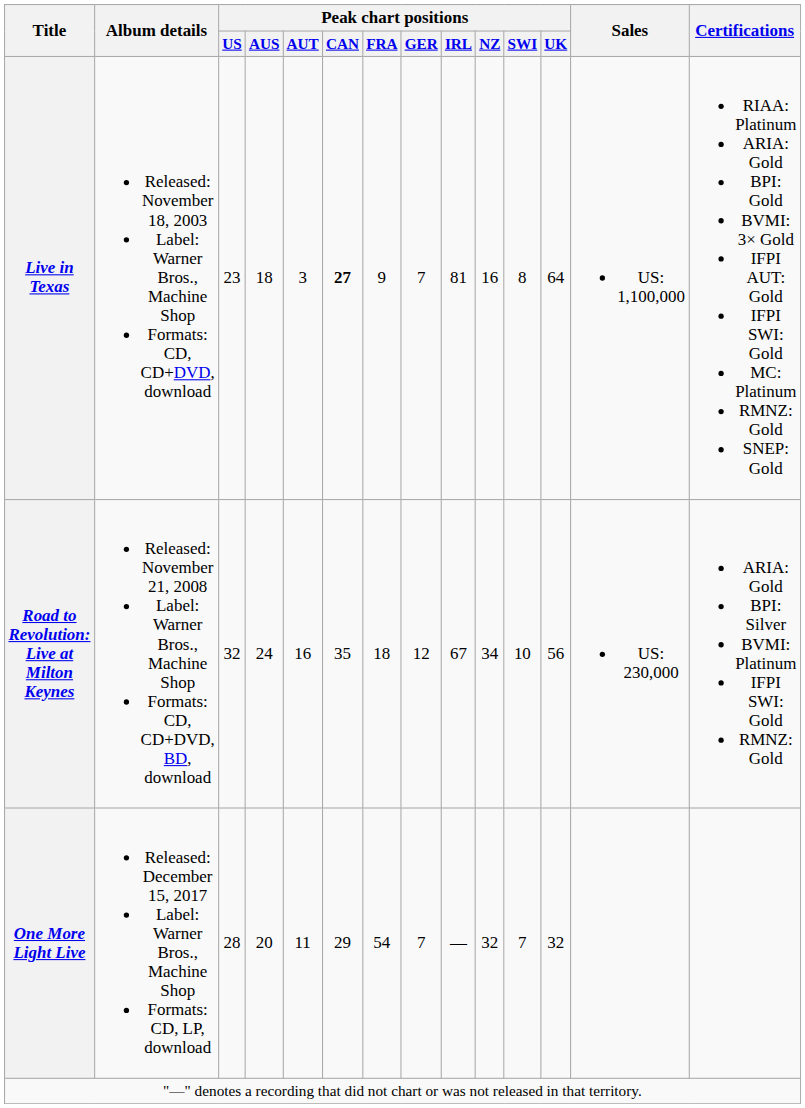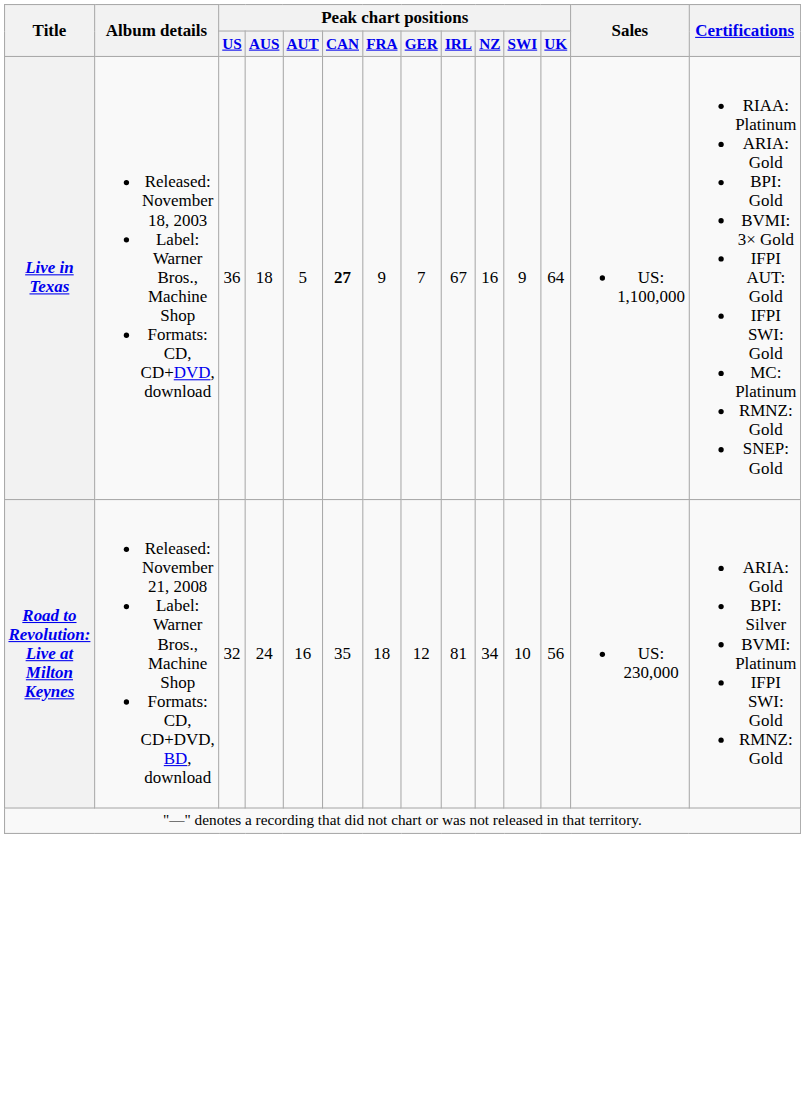 <table class="wikitable plainrowheaders" style="text-align:center;">
 <tr>
 <th scope="col" rowspan="2" style="width:10em;">Title</th>
 <th scope="col" rowspan="2" style="width:18em;">Album details</th>
 <th scope="col" colspan="10">Peak chart positions</th>
 <th scope="col" rowspan="2" style="width:11.5em;">Sales</th>
 <th scope="col" rowspan="2" style="width:13em;"><a href='#'>Certifications</a></th>
 </tr>
 <tr>
 <th scope="col" style="width:2.5em;font-size:90%;"><a href='#'>US</a><br></th>
 <th scope="col" style="width:2.5em;font-size:90%;"><a href='#'>AUS</a><br></th>
 <th scope="col" style="width:2.5em;font-size:90%;"><a href='#'>AUT</a><br></th>
 <th scope="col" style="width:2.5em;font-size:90%;"><a href='#'>CAN</a><br></th>
 <th scope="col" style="width:2.5em;font-size:90%;"><a href='#'>FRA</a><br></th>
 <th scope="col" style="width:2.5em;font-size:90%;"><a href='#'>GER</a><br></th>
 <th scope="col" style="width:2.5em;font-size:90%;"><a href='#'>IRL</a><br></th>
 <th scope="col" style="width:2.5em;font-size:90%;"><a href='#'>NZ</a><br></th>
 <th scope="col" style="width:2.5em;font-size:90%;"><a href='#'>SWI</a><br></th>
 <th scope="col" style="width:2.5em;font-size:90%;"><a href='#'>UK</a><br></th>
 </tr>
 <tr>
 <th scope="row"><em><a href='#'>Live in Texas</a></em></th>
 <td><br><ul><li>Released: November 18, 2003</li><li>Label: Warner Bros., Machine Shop</li><li>Formats: CD, CD+<a href='#'>DVD</a>, download</li></ul></td>
-<td>23</td>
+<td>36</td>
 <td>18</td>
-<td>3</td>
+<td>5</td>
 <td><strong>27</strong></td>
 <td>9</td>
 <td>7</td>
-<td>81</td>
+<td>67</td>
 <td>16</td>
-<td>8</td>
+<td>9</td>
 <td>64</td>
 <td><br><ul><li>US: 1,100,000</li></ul></td>
 <td><br><ul><li>RIAA: Platinum</li><li>ARIA: Gold</li><li>BPI: Gold</li><li>BVMI: 3× Gold</li><li>IFPI AUT: Gold</li><li>IFPI SWI: Gold</li><li>MC: Platinum</li><li>RMNZ: Gold</li><li>SNEP: Gold</li></ul></td>
 </tr>
 <tr>
 <th scope="row"><em><a href='#'>Road to Revolution:<br>Live at Milton Keynes</a></em></th>
 <td><br><ul><li>Released: November 21, 2008</li><li>Label: Warner Bros., Machine Shop</li><li>Formats: CD, CD+DVD, <a href='#'>BD</a>, download</li></ul></td>
 <td>32</td>
 <td>24</td>
 <td>16</td>
 <td>35</td>
 <td>18</td>
 <td>12</td>
-<td>67</td>
+<td>81</td>
 <td>34</td>
 <td>10</td>
 <td>56</td>
 <td><br><ul><li>US: 230,000</li></ul></td>
 <td><br><ul><li>ARIA: Gold</li><li>BPI: Silver</li><li>BVMI: Platinum</li><li>IFPI SWI: Gold</li><li>RMNZ: Gold</li></ul></td>
 </tr>
 <tr>
-<th scope="row"><em><a href='#'>One More Light Live</a></em></th>
-<td><br><ul><li>Released: December 15, 2017</li><li>Label: Warner Bros., Machine Shop</li><li>Formats: CD, LP, download</li></ul></td>
-<td>28</td>
-<td>20</td>
-<td>11</td>
-<td>29</td>
-<td>54</td>
-<td>7</td>
-<td>—</td>
-<td>32</td>
-<td>7</td>
-<td>32</td>
-<td></td>
-<td></td>
-</tr>
-<tr>
 <td colspan="14" style="font-size:90%">"—" denotes a recording that did not chart or was not released in that territory.</td>
 </tr>
 </table>
